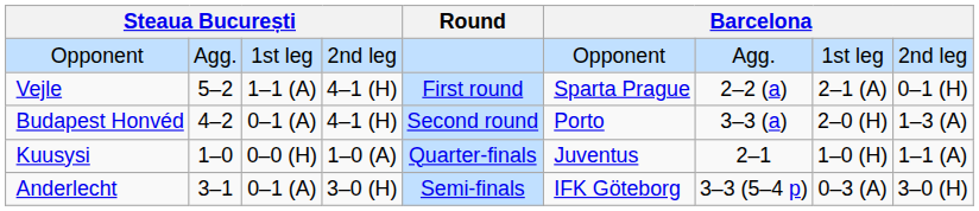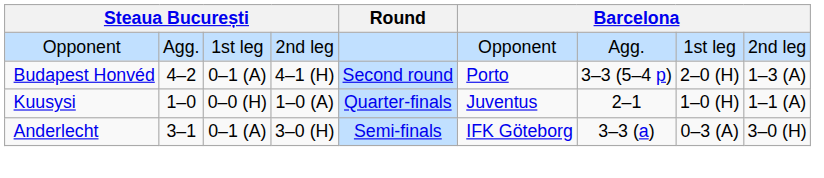 <table class="wikitable" style="text-align:center">
 <tr>
 <th colspan=4>  <a href='#'>Steaua București</a></th>
 <th>Round</th>
 <th colspan=4> <a href='#'>Barcelona</a></th>
 </tr>
 <tr style="background:#c1e0ff">
 <td>Opponent</td>
 <td>Agg.</td>
 <td>1st leg</td>
 <td>2nd leg</td>
 <td></td>
 <td>Opponent</td>
 <td>Agg.</td>
 <td>1st leg</td>
 <td>2nd leg</td>
 </tr>
 <tr>
-<td align=left> <a href='#'>Vejle</a></td>
-<td>5–2</td>
-<td>1–1 (A)</td>
-<td>4–1 (H)</td>
-<td style="background:#c1e0ff;"><a href='#'>First round</a></td>
-<td align=left> <a href='#'>Sparta Prague</a></td>
-<td>2–2 (<a href='#'>a</a>)</td>
-<td>2–1 (A)</td>
-<td>0–1 (H)</td>
-</tr>
-<tr>
 <td align=left> <a href='#'>Budapest Honvéd</a></td>
 <td>4–2</td>
 <td>0–1 (A)</td>
 <td>4–1 (H)</td>
 <td style="background:#c1e0ff;"><a href='#'>Second round</a></td>
 <td align=left> <a href='#'>Porto</a></td>
-<td>3–3 (<a href='#'>a</a>)</td>
+<td>3–3 (5–4 <a href='#'>p</a>)</td>
 <td>2–0 (H)</td>
 <td>1–3 (A)</td>
 </tr>
 <tr>
 <td align=left> <a href='#'>Kuusysi</a></td>
 <td>1–0</td>
 <td>0–0 (H)</td>
 <td>1–0 (A)</td>
 <td style="background:#c1e0ff;"><a href='#'>Quarter-finals</a></td>
 <td align=left> <a href='#'>Juventus</a></td>
 <td>2–1</td>
 <td>1–0 (H)</td>
 <td>1–1 (A)</td>
 </tr>
 <tr>
 <td align=left> <a href='#'>Anderlecht</a></td>
 <td>3–1</td>
 <td>0–1 (A)</td>
 <td>3–0 (H)</td>
 <td style="background:#c1e0ff;"><a href='#'>Semi-finals</a></td>
 <td align=left> <a href='#'>IFK Göteborg</a></td>
-<td>3–3 (5–4 <a href='#'>p</a>)</td>
+<td>3–3 (<a href='#'>a</a>)</td>
 <td>0–3 (A)</td>
 <td>3–0 (H)</td>
 </tr>
 </table>
